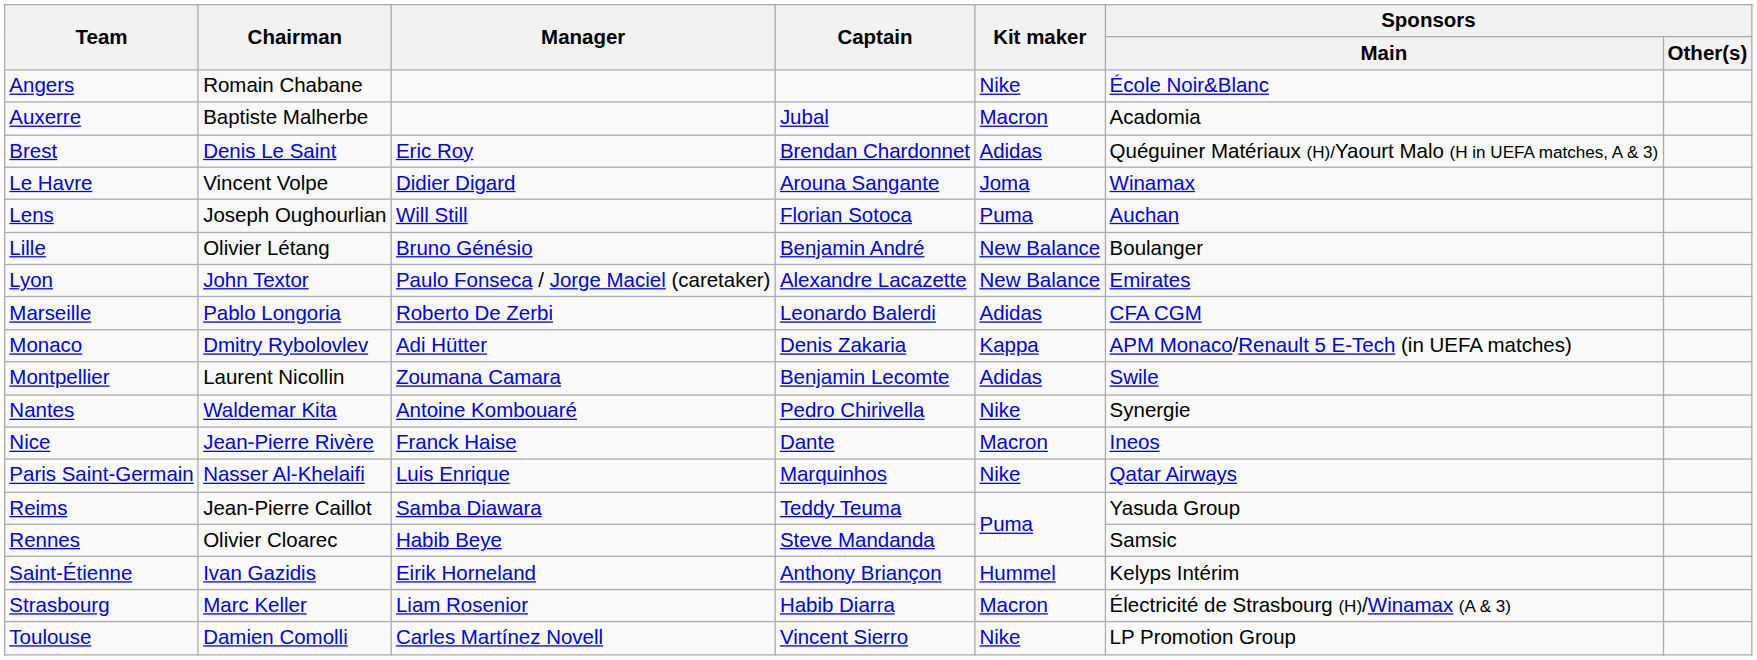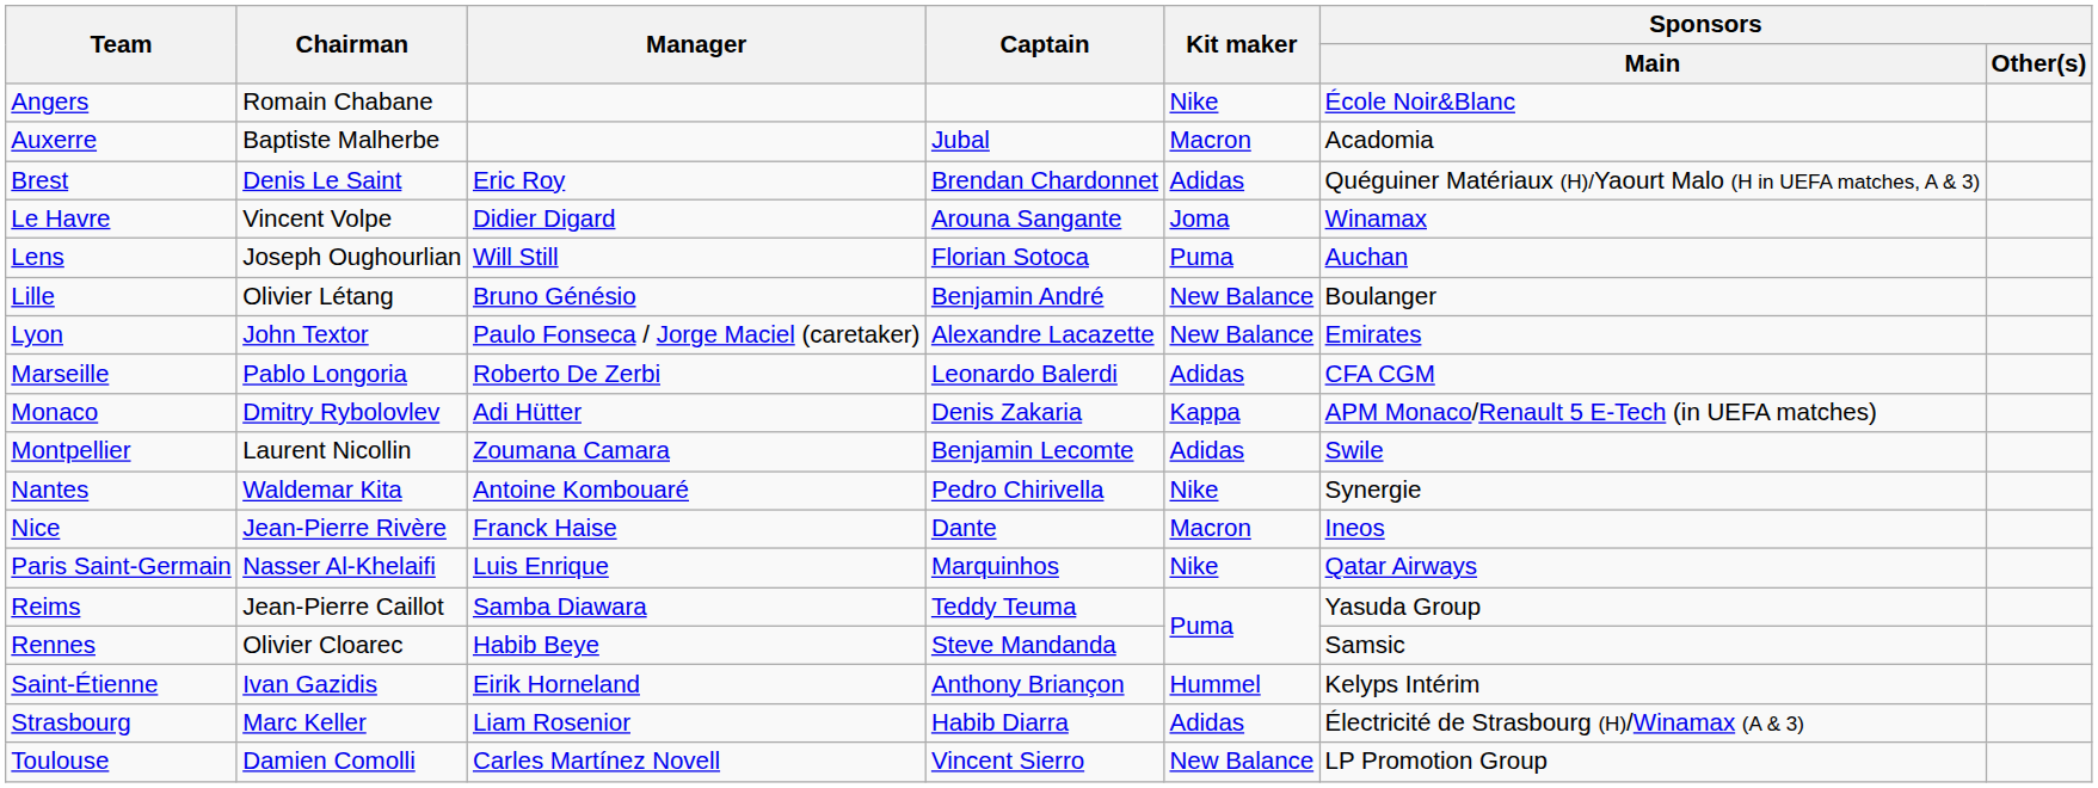 <table class="wikitable sortable">
 <tr>
 <th rowspan="2">Team</th>
 <th rowspan="2">Chairman</th>
 <th rowspan="2">Manager</th>
 <th rowspan="2">Captain</th>
 <th rowspan="2">Kit maker</th>
 <th colspan="2">Sponsors</th>
 </tr>
 <tr>
 <th>Main</th>
 <th>Other(s)</th>
 </tr>
 <tr>
 <td><a href='#'>Angers</a></td>
 <td> Romain Chabane</td>
 <td> </td>
 <td> </td>
 <td><a href='#'>Nike</a></td>
 <td><a href='#'>École Noir&Blanc</a></td>
 <td></td>
 </tr>
 <tr>
 <td><a href='#'>Auxerre</a></td>
 <td> Baptiste Malherbe</td>
 <td> </td>
 <td> <a href='#'>Jubal</a></td>
 <td><a href='#'>Macron</a></td>
 <td>Acadomia</td>
 <td></td>
 </tr>
 <tr>
 <td><a href='#'>Brest</a></td>
 <td> <a href='#'>Denis Le Saint</a></td>
 <td> <a href='#'>Eric Roy</a></td>
 <td> <a href='#'>Brendan Chardonnet</a></td>
 <td><a href='#'>Adidas</a></td>
 <td>Quéguiner Matériaux <small>(H)/</small>Yaourt Malo <small>(H in UEFA matches, A & 3)</small></td>
 <td></td>
 </tr>
 <tr>
 <td><a href='#'>Le Havre</a></td>
 <td> Vincent Volpe</td>
 <td> <a href='#'>Didier Digard</a></td>
 <td> <a href='#'>Arouna Sangante</a></td>
 <td><a href='#'>Joma</a></td>
 <td><a href='#'>Winamax</a></td>
 <td></td>
 </tr>
 <tr>
 <td><a href='#'>Lens</a></td>
 <td> Joseph Oughourlian</td>
 <td> <a href='#'>Will Still</a></td>
 <td> <a href='#'>Florian Sotoca</a></td>
 <td><a href='#'>Puma</a></td>
 <td><a href='#'>Auchan</a></td>
 <td></td>
 </tr>
 <tr>
 <td><a href='#'>Lille</a></td>
 <td> Olivier Létang</td>
 <td> <a href='#'>Bruno Génésio</a></td>
 <td> <a href='#'>Benjamin André</a></td>
 <td><a href='#'>New Balance</a></td>
 <td>Boulanger</td>
 <td></td>
 </tr>
 <tr>
 <td><a href='#'>Lyon</a></td>
 <td> <a href='#'>John Textor</a></td>
 <td> <a href='#'>Paulo Fonseca</a> /  <a href='#'>Jorge Maciel</a> (caretaker)</td>
 <td> <a href='#'>Alexandre Lacazette</a></td>
 <td><a href='#'>New Balance</a></td>
 <td><a href='#'>Emirates</a></td>
 <td></td>
 </tr>
 <tr>
 <td><a href='#'>Marseille</a></td>
 <td> <a href='#'>Pablo Longoria</a></td>
 <td> <a href='#'>Roberto De Zerbi</a></td>
 <td> <a href='#'>Leonardo Balerdi</a></td>
 <td><a href='#'>Adidas</a></td>
 <td><a href='#'>CFA CGM</a></td>
 <td></td>
 </tr>
 <tr>
 <td><a href='#'>Monaco</a></td>
 <td> <a href='#'>Dmitry Rybolovlev</a></td>
 <td> <a href='#'>Adi Hütter</a></td>
 <td> <a href='#'>Denis Zakaria</a></td>
 <td><a href='#'>Kappa</a></td>
 <td><a href='#'>APM Monaco</a>/<a href='#'>Renault 5 E-Tech</a> (in UEFA matches)</td>
 <td></td>
 </tr>
 <tr>
 <td><a href='#'>Montpellier</a></td>
 <td> Laurent Nicollin</td>
 <td> <a href='#'>Zoumana Camara</a></td>
 <td> <a href='#'>Benjamin Lecomte</a></td>
 <td><a href='#'>Adidas</a></td>
 <td><a href='#'>Swile</a></td>
 <td></td>
 </tr>
 <tr>
 <td><a href='#'>Nantes</a></td>
 <td> <a href='#'>Waldemar Kita</a></td>
 <td> <a href='#'>Antoine Kombouaré</a></td>
 <td> <a href='#'>Pedro Chirivella</a></td>
 <td><a href='#'>Nike</a></td>
 <td>Synergie</td>
 <td></td>
 </tr>
 <tr>
 <td><a href='#'>Nice</a></td>
 <td> <a href='#'>Jean-Pierre Rivère</a></td>
 <td>  <a href='#'>Franck Haise</a></td>
 <td> <a href='#'>Dante</a></td>
 <td><a href='#'>Macron</a></td>
 <td><a href='#'>Ineos</a></td>
 <td></td>
 </tr>
 <tr>
 <td><a href='#'>Paris Saint-Germain</a></td>
 <td> <a href='#'>Nasser Al-Khelaifi</a></td>
 <td> <a href='#'>Luis Enrique</a></td>
 <td> <a href='#'>Marquinhos</a></td>
 <td><a href='#'>Nike</a></td>
 <td><a href='#'>Qatar Airways</a></td>
 <td></td>
 </tr>
 <tr>
 <td><a href='#'>Reims</a></td>
 <td> Jean-Pierre Caillot</td>
 <td> <a href='#'>Samba Diawara</a></td>
 <td> <a href='#'>Teddy Teuma</a></td>
 <td rowspan="2"><a href='#'>Puma</a></td>
 <td>Yasuda Group</td>
 <td></td>
 </tr>
 <tr>
 <td><a href='#'>Rennes</a></td>
 <td> Olivier Cloarec</td>
 <td> <a href='#'>Habib Beye</a></td>
 <td> <a href='#'>Steve Mandanda</a></td>
 <td>Samsic</td>
 <td></td>
 </tr>
 <tr>
 <td><a href='#'>Saint-Étienne</a></td>
 <td> <a href='#'>Ivan Gazidis</a></td>
 <td> <a href='#'>Eirik Horneland</a></td>
 <td> <a href='#'>Anthony Briançon</a></td>
 <td><a href='#'>Hummel</a></td>
 <td>Kelyps Intérim</td>
 <td></td>
 </tr>
 <tr>
 <td><a href='#'>Strasbourg</a></td>
 <td> <a href='#'>Marc Keller</a></td>
 <td> <a href='#'>Liam Rosenior</a></td>
 <td> <a href='#'>Habib Diarra</a></td>
-<td><a href='#'>Macron</a></td>
+<td><a href='#'>Adidas</a></td>
 <td>Électricité de Strasbourg <small>(H)</small>/<a href='#'>Winamax</a> <small>(A & 3)</small></td>
 <td></td>
 </tr>
 <tr>
 <td><a href='#'>Toulouse</a></td>
 <td> <a href='#'>Damien Comolli</a></td>
 <td> <a href='#'>Carles Martínez Novell</a></td>
 <td> <a href='#'>Vincent Sierro</a></td>
-<td><a href='#'>Nike</a></td>
+<td><a href='#'>New Balance</a></td>
 <td>LP Promotion Group</td>
 <td></td>
 </tr>
 </table>
